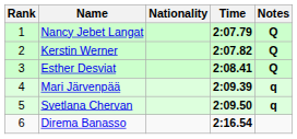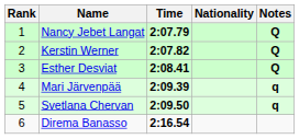 <table class="wikitable sortable" style="text-align:center">
 <tr>
 <th>Rank</th>
 <th>Name</th>
+<th>Time</th>
 <th>Nationality</th>
-<th>Time</th>
 <th>Notes</th>
 </tr>
 <tr bgcolor=ccffcc>
 <td>1</td>
 <td align=left><a href='#'>Nancy Jebet Langat</a></td>
+<td><strong>2:07.79</strong></td>
 <td align=left></td>
-<td><strong>2:07.79</strong></td>
 <td><strong>Q</strong></td>
 </tr>
 <tr bgcolor=ccffcc>
 <td>2</td>
 <td align=left><a href='#'>Kerstin Werner</a></td>
+<td><strong>2:07.82</strong></td>
 <td align=left></td>
-<td><strong>2:07.82</strong></td>
 <td><strong>Q</strong></td>
 </tr>
 <tr bgcolor=ccffcc>
 <td>3</td>
 <td align=left><a href='#'>Esther Desviat</a></td>
+<td><strong>2:08.41</strong></td>
 <td align=left></td>
-<td><strong>2:08.41</strong></td>
 <td><strong>Q</strong></td>
 </tr>
 <tr bgcolor=ddffdd>
 <td>4</td>
 <td align=left><a href='#'>Mari Järvenpää</a></td>
+<td><strong>2:09.39</strong></td>
 <td align=left></td>
-<td><strong>2:09.39</strong></td>
 <td><strong>q</strong></td>
 </tr>
 <tr bgcolor=ddffdd>
 <td>5</td>
 <td align=left><a href='#'>Svetlana Chervan</a></td>
+<td><strong>2:09.50</strong></td>
 <td align=left></td>
-<td><strong>2:09.50</strong></td>
 <td><strong>q</strong></td>
 </tr>
 <tr>
 <td>6</td>
 <td align=left><a href='#'>Direma Banasso</a></td>
+<td><strong>2:16.54</strong></td>
 <td align=left></td>
-<td><strong>2:16.54</strong></td>
 <td></td>
 </tr>
 </table>
